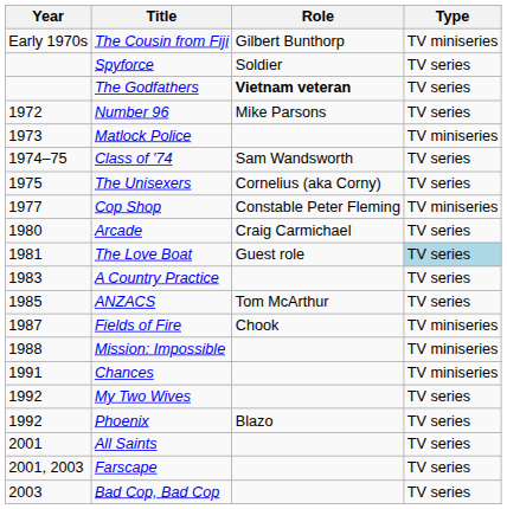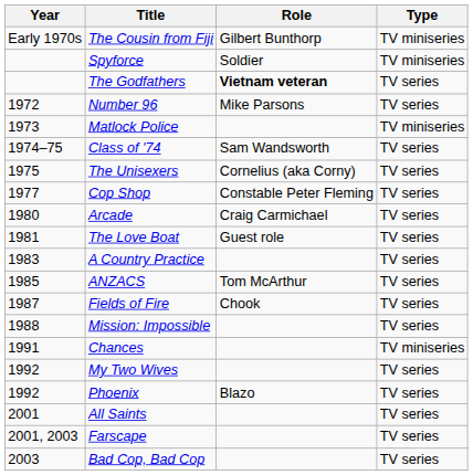 <table class="wikitable">
 <tr>
 <th>Year</th>
 <th>Title</th>
 <th>Role</th>
 <th>Type</th>
 </tr>
 <tr>
 <td>Early 1970s</td>
 <td><em><a href='#'>The Cousin from Fiji</a></em></td>
 <td>Gilbert Bunthorp</td>
 <td>TV miniseries</td>
 </tr>
 <tr>
 <td></td>
 <td><em><a href='#'>Spyforce</a></em></td>
 <td>Soldier</td>
-<td>TV series</td>
+<td>TV miniseries</td>
 </tr>
 <tr>
 <td></td>
 <td><em><a href='#'>The Godfathers</a></em></td>
 <td><strong>Vietnam veteran</strong></td>
 <td>TV series</td>
 </tr>
 <tr>
 <td>1972</td>
 <td><em><a href='#'>Number 96</a></em></td>
 <td>Mike Parsons</td>
 <td>TV series</td>
 </tr>
 <tr>
 <td>1973</td>
 <td><em><a href='#'>Matlock Police</a></em></td>
 <td></td>
 <td>TV miniseries</td>
 </tr>
 <tr>
 <td>1974–75</td>
 <td><em><a href='#'>Class of '74</a></em></td>
 <td>Sam Wandsworth</td>
 <td>TV series</td>
 </tr>
 <tr>
 <td>1975</td>
 <td><em><a href='#'>The Unisexers</a></em></td>
 <td>Cornelius (aka Corny)</td>
 <td>TV series</td>
 </tr>
 <tr>
 <td>1977</td>
 <td><em><a href='#'>Cop Shop</a></em></td>
 <td>Constable Peter Fleming</td>
-<td>TV miniseries</td>
+<td>TV series</td>
 </tr>
 <tr>
 <td>1980</td>
 <td><em><a href='#'>Arcade</a></em></td>
 <td>Craig Carmichael</td>
 <td>TV series</td>
 </tr>
 <tr>
 <td>1981</td>
 <td><em><a href='#'>The Love Boat</a></em></td>
 <td>Guest role</td>
-<td style="background: lightblue;">TV series</td>
+<td>TV series</td>
 </tr>
 <tr>
 <td>1983</td>
 <td><em><a href='#'>A Country Practice</a></em></td>
 <td></td>
 <td>TV series</td>
 </tr>
 <tr>
 <td>1985</td>
 <td><em><a href='#'>ANZACS</a></em></td>
 <td>Tom McArthur</td>
 <td>TV series</td>
 </tr>
 <tr>
 <td>1987</td>
 <td><em><a href='#'>Fields of Fire</a></em></td>
 <td>Chook</td>
-<td>TV miniseries</td>
+<td>TV series</td>
 </tr>
 <tr>
 <td>1988</td>
 <td><em><a href='#'>Mission: Impossible</a></em></td>
 <td></td>
-<td>TV miniseries</td>
+<td>TV series</td>
 </tr>
 <tr>
 <td>1991</td>
 <td><em><a href='#'>Chances</a></em></td>
 <td></td>
 <td>TV miniseries</td>
 </tr>
 <tr>
 <td>1992</td>
 <td><em><a href='#'>My Two Wives</a></em></td>
 <td></td>
 <td>TV series</td>
 </tr>
 <tr>
 <td>1992</td>
 <td><em><a href='#'>Phoenix</a></em></td>
 <td>Blazo</td>
 <td>TV series</td>
 </tr>
 <tr>
 <td>2001</td>
 <td><em><a href='#'>All Saints</a></em></td>
 <td></td>
 <td>TV series</td>
 </tr>
 <tr>
 <td>2001, 2003</td>
 <td><em><a href='#'>Farscape</a></em></td>
 <td></td>
 <td>TV series</td>
 </tr>
 <tr>
 <td>2003</td>
 <td><em><a href='#'>Bad Cop, Bad Cop</a></em></td>
 <td></td>
 <td>TV series</td>
 </tr>
 </table>
